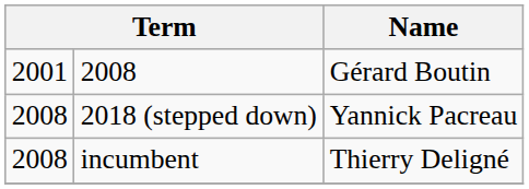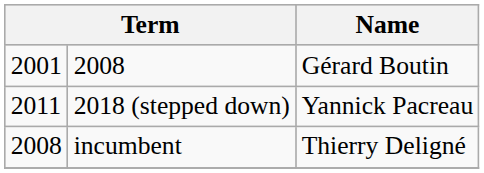 <table class="wikitable">
 <tr>
 <th colspan=2>Term</th>
 <th>Name</th>
 </tr>
 <tr>
 <td>2001</td>
 <td>2008</td>
 <td>Gérard Boutin</td>
 </tr>
 <tr>
-<td>2008</td>
+<td>2011</td>
 <td>2018 (stepped down)</td>
 <td>Yannick Pacreau</td>
 </tr>
 <tr>
 <td>2008</td>
 <td>incumbent</td>
 <td>Thierry Deligné</td>
 </tr>
 <tr>
 </tr>
 </table>
